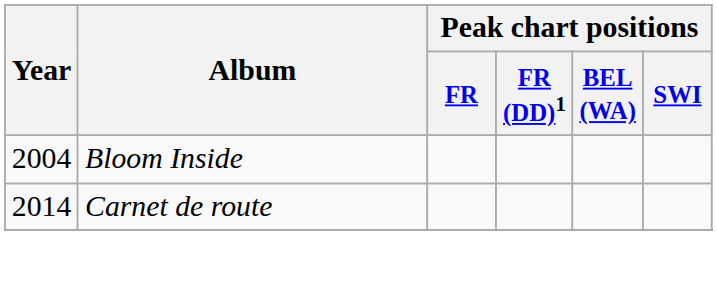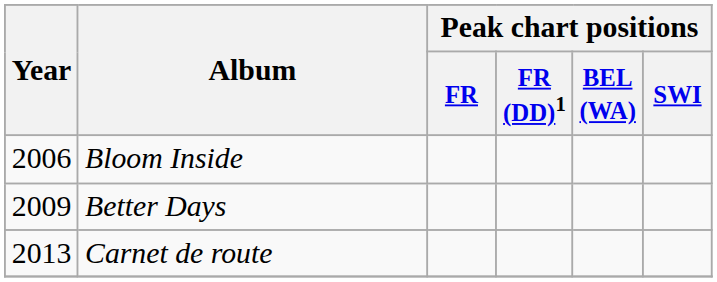 <table class="wikitable">
 <tr>
 <th align="center" rowspan="2">Year</th>
 <th align="center" rowspan="2" width="180">Album</th>
 <th align="center" colspan="4">Peak chart positions</th>
 </tr>
 <tr>
 <th width="30"><small><a href='#'>FR</a></small></th>
 <th width="30"><small><a href='#'>FR (DD)</a><sup>1</sup></small></th>
 <th width="30"><small><a href='#'>BEL (WA)</a></small></th>
 <th width="30"><small><a href='#'>SWI</a></small></th>
 </tr>
 <tr>
-<td align="center">2004</td>
+<td align="center">2006</td>
 <td><em>Bloom Inside</em></td>
 <td></td>
 <td></td>
 <td></td>
 <td></td>
 </tr>
 <tr>
-<td align="center">2014</td>
+<td align="center">2009</td>
+<td><em>Better Days</em></td>
+<td></td>
+<td></td>
+<td></td>
+<td></td>
+</tr>
+<tr>
+<td align="center">2013</td>
 <td><em>Carnet de route</em></td>
 <td></td>
 <td></td>
 <td></td>
 <td></td>
 </tr>
 <tr>
 </tr>
 </table>
